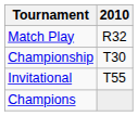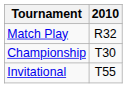 <table class="wikitable" style="text-align:center;">
 <tr>
 <th>Tournament</th>
 <th>2010</th>
 </tr>
 <tr>
 <td align="left"><a href='#'>Match Play</a></td>
 <td>R32</td>
 </tr>
 <tr>
 <td align="left"><a href='#'>Championship</a></td>
 <td>T30</td>
 </tr>
 <tr>
 <td align="left"><a href='#'>Invitational</a></td>
 <td>T55</td>
 </tr>
-<tr>
-<td align="left"><a href='#'>Champions</a></td>
-<td style="background:#eeeeee;"></td>
-</tr>
 </table>
